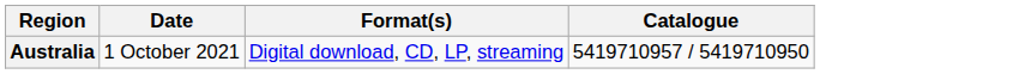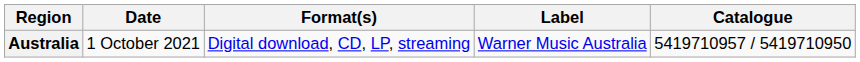 <table class="wikitable plainrowheaders">
 <tr>
 <th scope="col">Region</th>
 <th scope="col">Date</th>
 <th scope="col">Format(s)</th>
+<th scope="col">Label</th>
 <th scope="col">Catalogue</th>
 </tr>
 <tr>
 <th scope="row">Australia</th>
 <td>1 October 2021</td>
 <td><a href='#'>Digital download</a>, <a href='#'>CD</a>, <a href='#'>LP</a>, <a href='#'>streaming</a></td>
+<td><a href='#'>Warner Music Australia</a></td>
 <td>5419710957 / 5419710950</td>
 </tr>
 </table>
